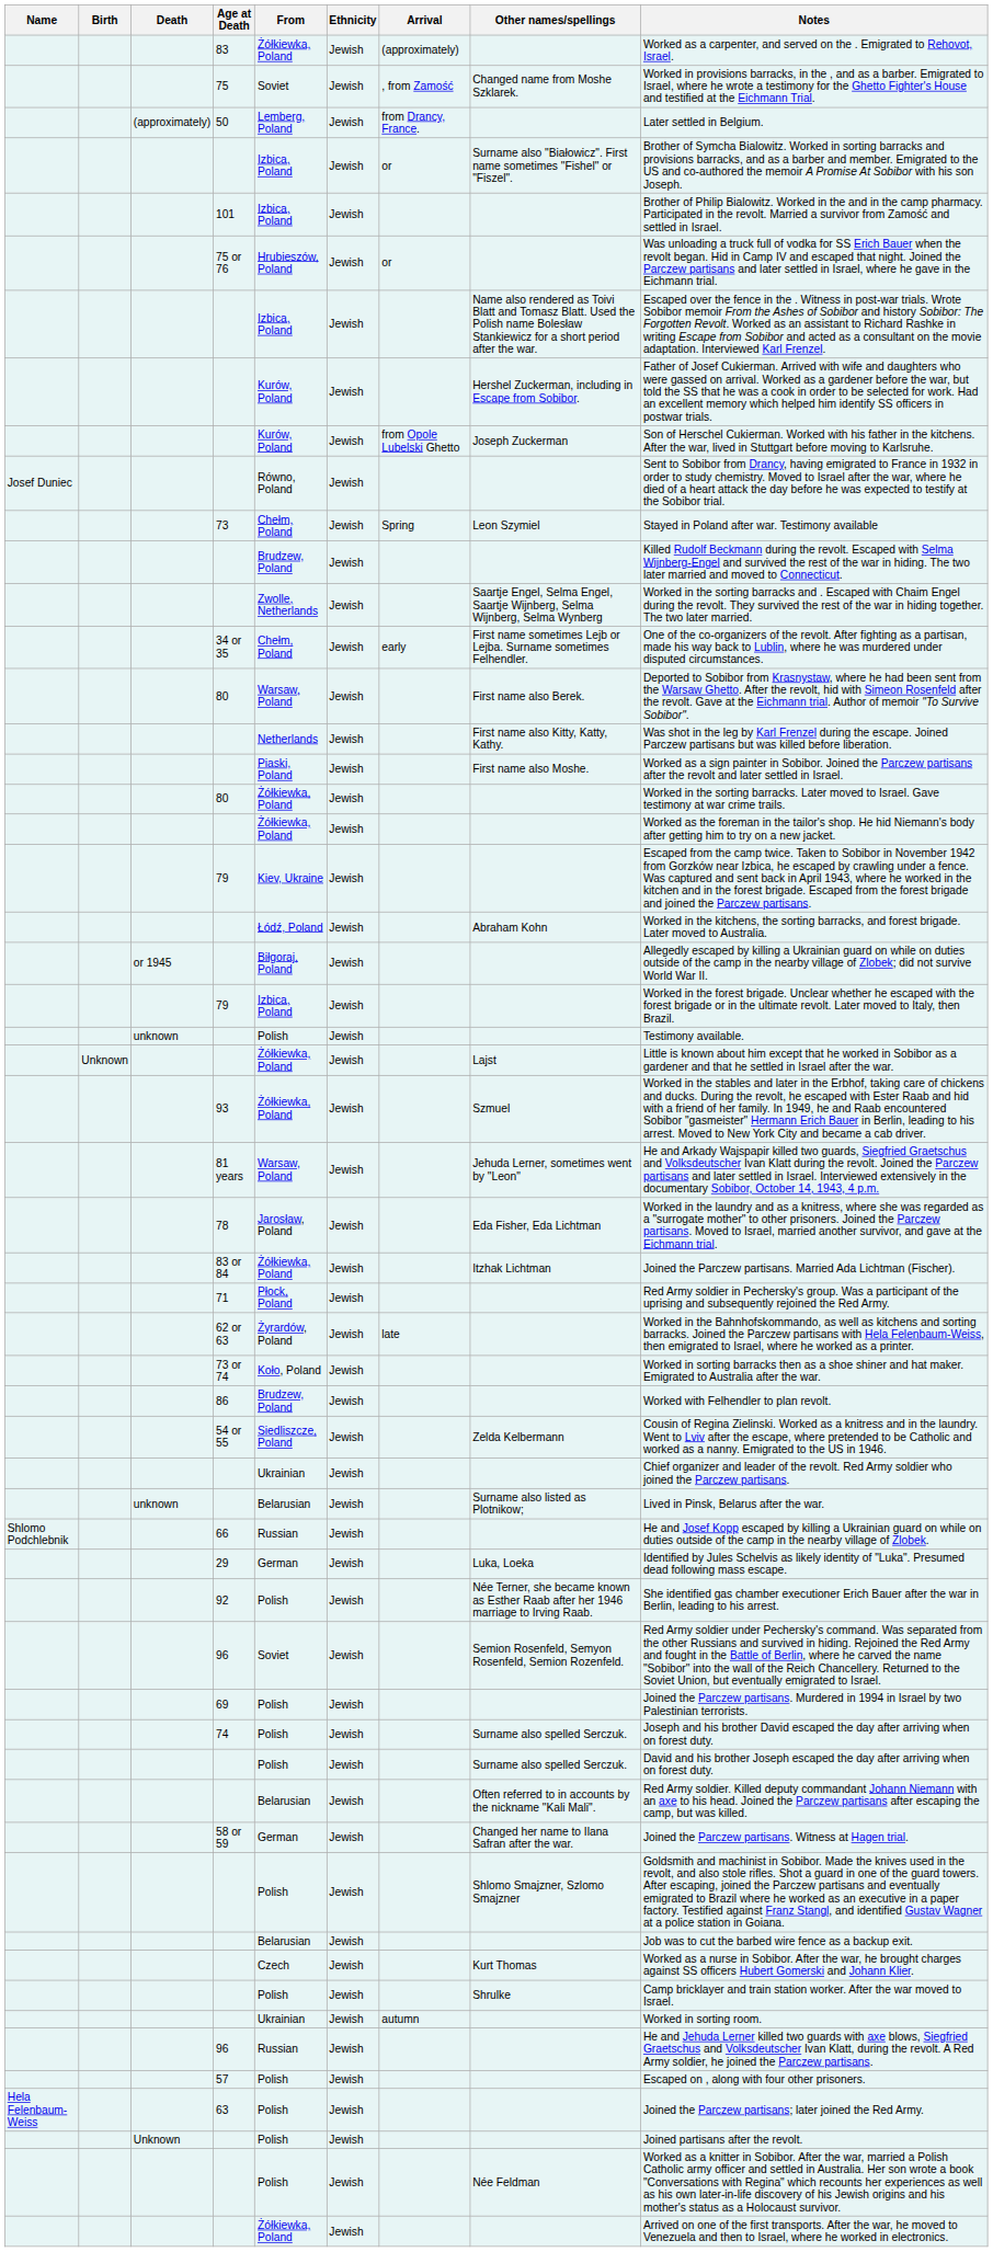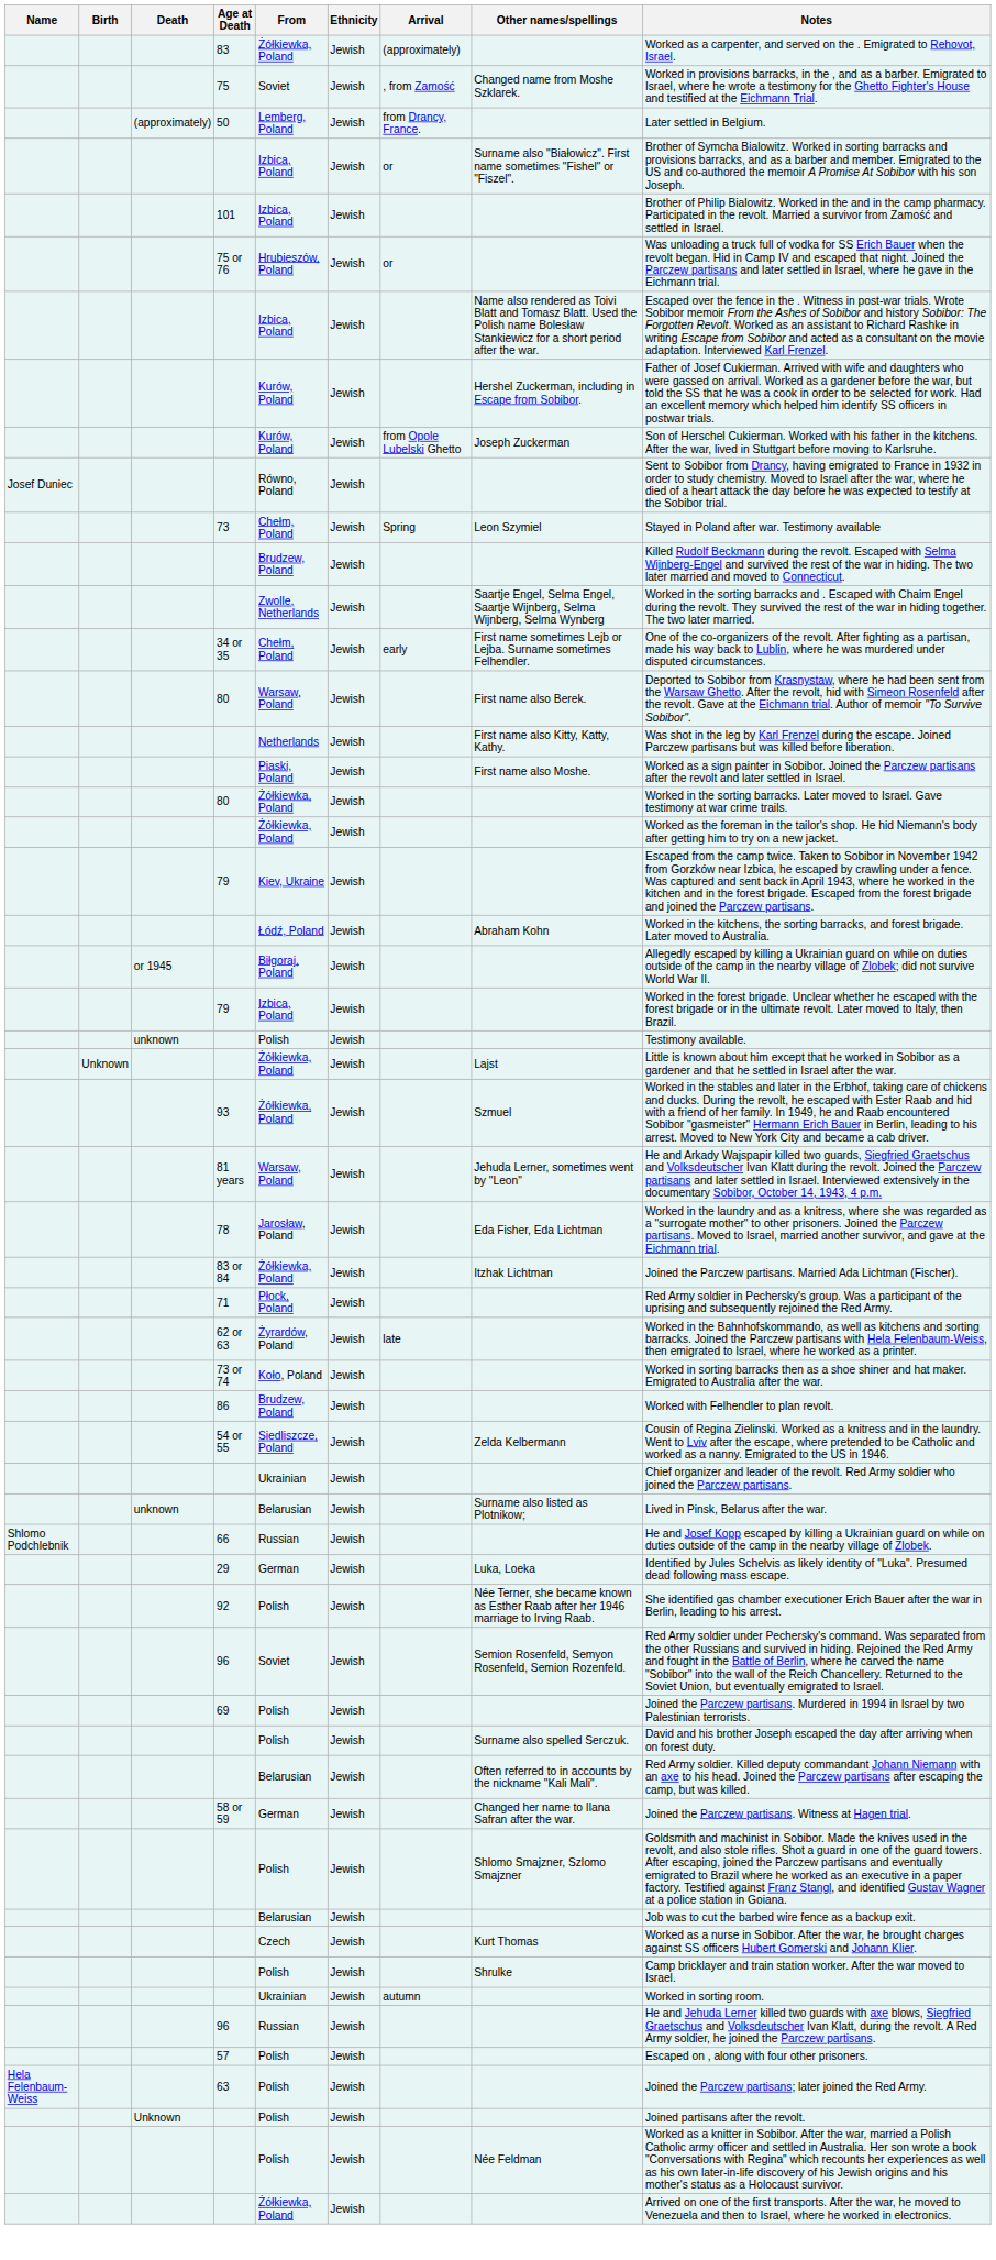 <table class="wikitable sortable" width="100%" style="font-size: 90%;">
 <tr>
 <th>Name</th>
 <th>Birth</th>
 <th>Death</th>
 <th>Age at Death</th>
 <th>From</th>
 <th>Ethnicity</th>
 <th>Arrival</th>
 <th>Other names/spellings</th>
 <th>Notes</th>
 </tr>
 <tr bgcolor=E7F5F5>
 <td></td>
 <td></td>
 <td></td>
 <td>83</td>
 <td><a href='#'>Żółkiewka, Poland</a></td>
 <td>Jewish</td>
 <td> (approximately)</td>
 <td></td>
 <td>Worked as a carpenter, and served on the . Emigrated to <a href='#'>Rehovot, Israel</a>.</td>
 </tr>
 <tr bgcolor=E7F5F5>
 <td></td>
 <td></td>
 <td></td>
 <td>75</td>
 <td>Soviet</td>
 <td>Jewish</td>
 <td>, from <a href='#'>Zamość</a></td>
 <td>Changed name from Moshe Szklarek.</td>
 <td>Worked in provisions barracks, in the , and as a barber. Emigrated to Israel, where he wrote a testimony for the <a href='#'>Ghetto Fighter's House</a> and testified at the <a href='#'>Eichmann Trial</a>.</td>
 </tr>
 <tr bgcolor=E7F5F5>
 <td></td>
 <td></td>
 <td> (approximately)</td>
 <td>50</td>
 <td><a href='#'>Lemberg, Poland</a></td>
 <td>Jewish</td>
 <td> from <a href='#'>Drancy, France</a>.</td>
 <td></td>
 <td>Later settled in Belgium.</td>
 </tr>
 <tr bgcolor=E7F5F5>
 <td></td>
 <td></td>
 <td></td>
 <td></td>
 <td><a href='#'>Izbica, Poland</a></td>
 <td>Jewish</td>
 <td> or </td>
 <td>Surname also "Białowicz". First name sometimes "Fishel" or "Fiszel".</td>
 <td>Brother of Symcha Bialowitz. Worked in sorting barracks and provisions barracks, and as a barber and  member. Emigrated to the US and co-authored the memoir <em>A Promise At Sobibor</em> with his son Joseph.</td>
 </tr>
 <tr bgcolor= E7F5F5>
 <td></td>
 <td></td>
 <td></td>
 <td>101</td>
 <td><a href='#'>Izbica, Poland</a></td>
 <td>Jewish</td>
 <td></td>
 <td></td>
 <td>Brother of Philip Bialowitz. Worked in the  and in the camp pharmacy. Participated in the revolt. Married a survivor from Zamość and settled in Israel.</td>
 </tr>
 <tr bgcolor=E7F5F5>
 <td></td>
 <td></td>
 <td></td>
 <td>75 or 76</td>
 <td><a href='#'>Hrubieszów, Poland</a></td>
 <td>Jewish</td>
 <td> or </td>
 <td></td>
 <td>Was unloading a truck full of vodka for SS <a href='#'>Erich Bauer</a> when the revolt began. Hid in Camp IV and escaped that night. Joined the <a href='#'>Parczew partisans</a> and later settled in Israel, where he gave  in the Eichmann trial.</td>
 </tr>
 <tr bgcolor=E7F5F5>
 <td></td>
 <td></td>
 <td></td>
 <td></td>
 <td><a href='#'>Izbica, Poland</a></td>
 <td>Jewish</td>
 <td></td>
 <td>Name also rendered as Toivi Blatt and Tomasz Blatt. Used the Polish name Bolesław Stankiewicz for a short period after the war.</td>
 <td>Escaped over the fence in the . Witness in post-war trials. Wrote Sobibor memoir <em>From the Ashes of Sobibor</em> and history <em>Sobibor: The Forgotten Revolt</em>. Worked as an assistant to Richard Rashke in writing <em>Escape from Sobibor</em> and acted as a consultant on the movie adaptation. Interviewed <a href='#'>Karl Frenzel</a>.</td>
 </tr>
 <tr bgcolor=E7F5F5>
 <td></td>
 <td></td>
 <td></td>
 <td></td>
 <td><a href='#'>Kurów, Poland</a></td>
 <td>Jewish</td>
 <td></td>
 <td>Hershel Zuckerman, including in <a href='#'>Escape from Sobibor</a>.</td>
 <td>Father of Josef Cukierman. Arrived with wife and daughters who were gassed on arrival. Worked as a gardener before the war, but told the SS that he was a cook in order to be selected for work. Had an excellent memory which helped him identify SS officers in postwar trials.</td>
 </tr>
 <tr bgcolor=E7F5F5>
 <td></td>
 <td></td>
 <td></td>
 <td></td>
 <td><a href='#'>Kurów, Poland</a></td>
 <td>Jewish</td>
 <td> from <a href='#'>Opole Lubelski</a> Ghetto</td>
 <td>Joseph Zuckerman</td>
 <td>Son of Herschel Cukierman. Worked with his father in the kitchens. After the war, lived in Stuttgart before moving to Karlsruhe.</td>
 </tr>
 <tr bgcolor=E7F5F5>
 <td>Josef Duniec</td>
 <td></td>
 <td></td>
 <td></td>
 <td>Równo, Poland</td>
 <td>Jewish</td>
 <td></td>
 <td></td>
 <td>Sent to Sobibor from <a href='#'>Drancy</a>, having emigrated to France in 1932 in order to study chemistry. Moved to Israel after the war, where he died of a heart attack the day before he was expected to testify at the Sobibor trial.</td>
 </tr>
 <tr bgcolor=E7F5F5>
 <td></td>
 <td></td>
 <td></td>
 <td>73</td>
 <td><a href='#'>Chełm, Poland</a></td>
 <td>Jewish</td>
 <td>Spring </td>
 <td>Leon Szymiel</td>
 <td>Stayed in Poland after war. Testimony available </td>
 </tr>
 <tr bgcolor=E7F5F5>
 <td></td>
 <td></td>
 <td></td>
 <td></td>
 <td><a href='#'>Brudzew, Poland</a></td>
 <td>Jewish</td>
 <td></td>
 <td></td>
 <td>Killed  <a href='#'>Rudolf Beckmann</a> during the revolt. Escaped with <a href='#'>Selma Wijnberg-Engel</a> and survived the rest of the war in hiding. The two later married and moved to <a href='#'>Connecticut</a>.</td>
 </tr>
 <tr bgcolor= E7F5F5>
 <td></td>
 <td></td>
 <td></td>
 <td></td>
 <td><a href='#'>Zwolle, Netherlands</a></td>
 <td>Jewish</td>
 <td></td>
 <td>Saartje Engel, Selma Engel, Saartje Wijnberg, Selma Wijnberg, Selma Wynberg</td>
 <td>Worked in the sorting barracks and . Escaped with Chaim Engel during the revolt. They survived the rest of the war in hiding together. The two later married.</td>
 </tr>
 <tr bgcolor=E7F5F5>
 <td></td>
 <td></td>
 <td></td>
 <td>34 or 35</td>
 <td><a href='#'>Chełm, Poland</a></td>
 <td>Jewish</td>
 <td>early </td>
 <td>First name sometimes Lejb or Lejba. Surname sometimes Felhendler.</td>
 <td>One of the co-organizers of the revolt. After fighting as a partisan, made his way back to <a href='#'>Lublin</a>, where he was murdered under disputed circumstances.</td>
 </tr>
 <tr bgcolor=E7F5F5>
 <td></td>
 <td></td>
 <td></td>
 <td>80</td>
 <td><a href='#'>Warsaw, Poland</a></td>
 <td>Jewish</td>
 <td></td>
 <td>First name also Berek.</td>
 <td>Deported to Sobibor from <a href='#'>Krasnystaw</a>, where he had been sent from the <a href='#'>Warsaw Ghetto</a>. After the revolt, hid with <a href='#'>Simeon Rosenfeld</a> after the revolt. Gave  at the <a href='#'>Eichmann trial</a>. Author of memoir <em>"To Survive Sobibor"</em>.</td>
 </tr>
 <tr bgcolor= E7F5F5>
 <td></td>
 <td></td>
 <td></td>
 <td></td>
 <td><a href='#'>Netherlands</a></td>
 <td>Jewish</td>
 <td></td>
 <td>First name also Kitty, Katty, Kathy.</td>
 <td>Was shot in the leg by <a href='#'>Karl Frenzel</a> during the escape. Joined Parczew partisans but was killed before liberation.</td>
 </tr>
 <tr bgcolor= E7F5F5>
 <td></td>
 <td></td>
 <td></td>
 <td></td>
 <td><a href='#'>Piaski, Poland</a></td>
 <td>Jewish</td>
 <td></td>
 <td>First name also Moshe.</td>
 <td>Worked as a sign painter in Sobibor. Joined the <a href='#'>Parczew partisans</a> after the revolt and later settled in Israel.</td>
 </tr>
 <tr bgcolor=E7F5F5>
 <td></td>
 <td></td>
 <td></td>
 <td>80</td>
 <td><a href='#'>Żółkiewka, Poland</a></td>
 <td>Jewish</td>
 <td></td>
 <td></td>
 <td>Worked in the sorting barracks. Later moved to Israel. Gave testimony at war crime trails.</td>
 </tr>
 <tr bgcolor=E7F5F5>
 <td></td>
 <td></td>
 <td></td>
 <td></td>
 <td><a href='#'>Żółkiewka, Poland</a></td>
 <td>Jewish</td>
 <td></td>
 <td></td>
 <td>Worked as the foreman in the tailor's shop. He hid Niemann's body after getting him to try on a new jacket.</td>
 </tr>
 <tr bgcolor=E7F5F5>
 <td></td>
 <td></td>
 <td></td>
 <td>79</td>
 <td><a href='#'>Kiev, Ukraine</a></td>
 <td>Jewish</td>
 <td></td>
 <td></td>
 <td>Escaped from the camp twice. Taken to Sobibor in November 1942 from Gorzków near Izbica, he escaped by crawling under a fence. Was captured and sent back in April 1943, where he worked in the kitchen and in the forest brigade. Escaped from the forest brigade and joined the <a href='#'>Parczew partisans</a>.</td>
 </tr>
 <tr bgcolor=E7F5F5>
 <td></td>
 <td></td>
 <td></td>
 <td></td>
 <td><a href='#'>Łódź, Poland</a></td>
 <td>Jewish</td>
 <td></td>
 <td>Abraham Kohn</td>
 <td>Worked in the kitchens, the sorting barracks, and forest brigade. Later moved to Australia.</td>
 </tr>
 <tr bgcolor= E7F5F5>
 <td></td>
 <td></td>
 <td> or 1945</td>
 <td></td>
 <td><a href='#'>Biłgoraj, Poland</a></td>
 <td>Jewish</td>
 <td></td>
 <td></td>
 <td>Allegedly escaped by killing a Ukrainian guard on  while on duties outside of the camp in the nearby village of <a href='#'>Zlobek</a>; did not survive World War II.</td>
 </tr>
 <tr bgcolor=E7F5F5>
 <td></td>
 <td></td>
 <td></td>
 <td>79</td>
 <td><a href='#'>Izbica, Poland</a></td>
 <td>Jewish</td>
 <td></td>
 <td></td>
 <td>Worked in the forest brigade. Unclear whether he escaped with the forest brigade or in the ultimate revolt. Later moved to Italy, then Brazil.</td>
 </tr>
 <tr bgcolor=E7F5F5>
 <td></td>
 <td></td>
 <td>unknown</td>
 <td></td>
 <td>Polish</td>
 <td>Jewish</td>
 <td></td>
 <td></td>
 <td>Testimony available.</td>
 </tr>
 <tr bgcolor=E7F5F5>
 <td></td>
 <td>Unknown</td>
 <td></td>
 <td></td>
 <td><a href='#'>Żółkiewka, Poland</a></td>
 <td>Jewish</td>
 <td></td>
 <td>Lajst</td>
 <td>Little is known about him except that he worked in Sobibor as a gardener and that he settled in Israel after the war.</td>
 </tr>
 <tr bgcolor=E7F5F5>
 <td></td>
 <td></td>
 <td></td>
 <td>93</td>
 <td><a href='#'>Żółkiewka, Poland</a></td>
 <td>Jewish</td>
 <td></td>
 <td>Szmuel</td>
 <td>Worked in the stables and later in the Erbhof, taking care of chickens and ducks. During the revolt, he escaped with Ester Raab and hid with a friend of her family. In 1949, he and Raab encountered Sobibor "gasmeister" <a href='#'>Hermann Erich Bauer</a> in Berlin, leading to his arrest. Moved to New York City and became a cab driver.</td>
 </tr>
 <tr bgcolor= E7F5F5>
 <td></td>
 <td></td>
 <td></td>
 <td>81 years</td>
 <td><a href='#'>Warsaw, Poland</a></td>
 <td>Jewish</td>
 <td></td>
 <td>Jehuda Lerner, sometimes went by "Leon"</td>
 <td>He and Arkady Wajspapir killed two guards,  <a href='#'>Siegfried Graetschus</a> and <a href='#'>Volksdeutscher</a> Ivan Klatt during the revolt. Joined the <a href='#'>Parczew partisans</a> and later settled in Israel. Interviewed extensively in the documentary <a href='#'>Sobibor, October 14, 1943, 4 p.m.</a></td>
 </tr>
 <tr bgcolor= E7F5F5>
 <td></td>
 <td></td>
 <td></td>
 <td>78</td>
 <td><a href='#'>Jarosław</a>, Poland</td>
 <td>Jewish</td>
 <td></td>
 <td>Eda Fisher, Eda Lichtman</td>
 <td>Worked in the laundry and as a knitress, where she was regarded as a "surrogate mother" to other prisoners. Joined the <a href='#'>Parczew partisans</a>. Moved to Israel, married another survivor, and gave  at the <a href='#'>Eichmann trial</a>.</td>
 </tr>
 <tr bgcolor=E7F5F5>
 <td></td>
 <td></td>
 <td></td>
 <td>83 or 84</td>
 <td><a href='#'>Żółkiewka, Poland</a></td>
 <td>Jewish</td>
 <td></td>
 <td>Itzhak Lichtman</td>
 <td>Joined the Parczew partisans. Married Ada Lichtman (Fischer).</td>
 </tr>
 <tr bgcolor=E7F5F5>
 <td></td>
 <td></td>
 <td></td>
 <td>71</td>
 <td><a href='#'>Płock, Poland</a></td>
 <td>Jewish</td>
 <td></td>
 <td></td>
 <td>Red Army soldier in Pechersky's group. Was a participant of the uprising and subsequently rejoined the Red Army.</td>
 </tr>
 <tr bgcolor=E7F5F5>
 <td></td>
 <td></td>
 <td></td>
 <td>62 or 63</td>
 <td><a href='#'>Żyrardów</a>, Poland</td>
 <td>Jewish</td>
 <td>late </td>
 <td></td>
 <td>Worked in the Bahnhofskommando, as well as kitchens and sorting barracks. Joined the Parczew partisans with <a href='#'>Hela Felenbaum-Weiss</a>, then emigrated to Israel, where he worked as a printer.</td>
 </tr>
 <tr bgcolor= E7F5F5>
 <td></td>
 <td></td>
 <td></td>
 <td>73 or 74</td>
 <td><a href='#'>Koło</a>, Poland</td>
 <td>Jewish</td>
 <td></td>
 <td></td>
 <td>Worked in sorting barracks then as a shoe shiner and hat maker. Emigrated to Australia after the war.</td>
 </tr>
 <tr bgcolor=E7F5F5>
 <td></td>
 <td></td>
 <td></td>
 <td>86</td>
 <td><a href='#'>Brudzew, Poland</a></td>
 <td>Jewish</td>
 <td></td>
 <td></td>
 <td>Worked with Felhendler to plan revolt.</td>
 </tr>
 <tr bgcolor= E7F5F5>
 <td></td>
 <td></td>
 <td></td>
 <td>54 or 55</td>
 <td><a href='#'>Siedliszcze, Poland</a></td>
 <td>Jewish</td>
 <td></td>
 <td>Zelda Kelbermann</td>
 <td>Cousin of Regina Zielinski. Worked as a knitress and in the laundry. Went to <a href='#'>Lviv</a> after the escape, where pretended to be Catholic and worked as a nanny. Emigrated to the US in 1946.</td>
 </tr>
 <tr bgcolor=E7F5F5>
 <td></td>
 <td></td>
 <td></td>
 <td></td>
 <td>Ukrainian</td>
 <td>Jewish</td>
 <td></td>
 <td></td>
 <td>Chief organizer and leader of the revolt. Red Army soldier who joined the <a href='#'>Parczew partisans</a>.</td>
 </tr>
 <tr bgcolor=E7F5F5>
 <td></td>
 <td></td>
 <td>unknown</td>
 <td></td>
 <td>Belarusian</td>
 <td>Jewish</td>
 <td></td>
 <td>Surname also listed as Plotnikow;</td>
 <td>Lived in Pinsk, Belarus after the war.</td>
 </tr>
 <tr bgcolor=E7F5F5>
 <td>Shlomo Podchlebnik</td>
 <td></td>
 <td></td>
 <td>66</td>
 <td>Russian</td>
 <td>Jewish</td>
 <td></td>
 <td></td>
 <td>He and <a href='#'>Josef Kopp</a> escaped by killing a Ukrainian guard on  while on duties outside of the camp in the nearby village of <a href='#'>Zlobek</a>.</td>
 </tr>
 <tr bgcolor= E7F5F5>
 <td></td>
 <td></td>
 <td></td>
 <td>29</td>
 <td>German</td>
 <td>Jewish</td>
 <td></td>
 <td>Luka, Loeka</td>
 <td>Identified by Jules Schelvis as likely identity of "Luka". Presumed dead following mass escape.</td>
 </tr>
 <tr bgcolor= E7F5F5>
 <td></td>
 <td></td>
 <td></td>
 <td>92</td>
 <td>Polish</td>
 <td>Jewish</td>
 <td></td>
 <td>Née Terner, she became known as Esther Raab after her 1946 marriage to Irving Raab.</td>
 <td>She identified gas chamber executioner Erich Bauer after the war in Berlin, leading to his arrest.</td>
 </tr>
 <tr bgcolor= E7F5F5>
 <td></td>
 <td></td>
 <td></td>
 <td>96</td>
 <td>Soviet</td>
 <td>Jewish</td>
 <td></td>
 <td>Semion Rosenfeld, Semyon Rosenfeld, Semion Rozenfeld.</td>
 <td>Red Army soldier under Pechersky's command. Was separated from the other Russians and survived in hiding. Rejoined the Red Army and fought in the <a href='#'>Battle of Berlin</a>, where he carved the name "Sobibor" into the wall of the Reich Chancellery. Returned to the Soviet Union, but eventually emigrated to Israel.</td>
 </tr>
 <tr bgcolor=E7F5F5>
 <td></td>
 <td></td>
 <td></td>
 <td>69</td>
 <td>Polish</td>
 <td>Jewish</td>
 <td></td>
 <td></td>
 <td>Joined the <a href='#'>Parczew partisans</a>. Murdered in 1994 in Israel by two Palestinian terrorists.</td>
 </tr>
 <tr bgcolor=E7F5F5>
 <td></td>
 <td></td>
 <td></td>
-<td>74</td>
-<td>Polish</td>
-<td>Jewish</td>
-<td></td>
-<td>Surname also spelled Serczuk.</td>
-<td>Joseph and his brother David escaped the day after arriving when on forest duty.</td>
-</tr>
-<tr bgcolor=E7F5F5>
-<td></td>
-<td></td>
-<td></td>
 <td></td>
 <td>Polish</td>
 <td>Jewish</td>
 <td></td>
 <td>Surname also spelled Serczuk.</td>
 <td>David and his brother Joseph escaped the day after arriving when on forest duty.</td>
 </tr>
 <tr bgcolor= E7F5F5>
 <td></td>
 <td></td>
 <td></td>
 <td></td>
 <td>Belarusian</td>
 <td>Jewish</td>
 <td></td>
 <td>Often referred to in accounts by the nickname "Kali Mali".</td>
 <td>Red Army soldier. Killed deputy commandant <a href='#'>Johann Niemann</a> with an <a href='#'>axe</a> to his head. Joined the <a href='#'>Parczew partisans</a> after escaping the camp, but was killed.</td>
 </tr>
 <tr bgcolor= E7F5F5>
 <td></td>
 <td></td>
 <td></td>
 <td>58 or 59</td>
 <td>German</td>
 <td>Jewish</td>
 <td></td>
 <td>Changed her name to Ilana Safran after the war.</td>
 <td>Joined the <a href='#'>Parczew partisans</a>. Witness at <a href='#'>Hagen trial</a>.</td>
 </tr>
 <tr bgcolor=E7F5F5>
 <td></td>
 <td></td>
 <td></td>
 <td></td>
 <td>Polish</td>
 <td>Jewish</td>
 <td></td>
 <td>Shlomo Smajzner, Szlomo Smajzner</td>
 <td>Goldsmith and machinist in Sobibor. Made the knives used in the revolt, and also stole rifles. Shot a guard in one of the guard towers. After escaping, joined the Parczew partisans and eventually emigrated to Brazil where he worked as an executive in a paper factory. Testified against <a href='#'>Franz Stangl</a>, and identified <a href='#'>Gustav Wagner</a> at a police station in Goiana.</td>
 </tr>
 <tr bgcolor=E7F5F5>
 <td></td>
 <td></td>
 <td></td>
 <td></td>
 <td>Belarusian</td>
 <td>Jewish</td>
 <td></td>
 <td></td>
 <td>Job was to cut the barbed wire fence as a backup exit.</td>
 </tr>
 <tr bgcolor= E7F5F5>
 <td></td>
 <td></td>
 <td></td>
 <td></td>
 <td>Czech</td>
 <td>Jewish</td>
 <td></td>
 <td>Kurt Thomas</td>
 <td>Worked as a nurse in Sobibor. After the war, he brought charges against SS officers <a href='#'>Hubert Gomerski</a> and <a href='#'>Johann Klier</a>.</td>
 </tr>
 <tr bgcolor=E7F5F5>
 <td></td>
 <td></td>
 <td></td>
 <td></td>
 <td>Polish</td>
 <td>Jewish</td>
 <td></td>
 <td>Shrulke</td>
 <td>Camp bricklayer and  train station worker. After the war moved to Israel.</td>
 </tr>
 <tr bgcolor=E7F5F5>
 <td></td>
 <td></td>
 <td></td>
 <td></td>
 <td>Ukrainian</td>
 <td>Jewish</td>
 <td>autumn </td>
 <td></td>
 <td>Worked in sorting room.</td>
 </tr>
 <tr bgcolor=E7F5F5>
 <td></td>
 <td></td>
 <td></td>
 <td>96</td>
 <td>Russian</td>
 <td>Jewish</td>
 <td></td>
 <td></td>
 <td>He and <a href='#'>Jehuda Lerner</a> killed two guards with <a href='#'>axe</a> blows,  <a href='#'>Siegfried Graetschus</a> and <a href='#'>Volksdeutscher</a> Ivan Klatt, during the revolt. A Red Army soldier, he joined the <a href='#'>Parczew partisans</a>.</td>
 </tr>
 <tr bgcolor= E7F5F5>
 <td></td>
 <td></td>
 <td></td>
 <td>57</td>
 <td>Polish</td>
 <td>Jewish</td>
 <td></td>
 <td></td>
 <td>Escaped on , along with four other prisoners.</td>
 </tr>
 <tr bgcolor= E7F5F5>
 <td><a href='#'>Hela Felenbaum-Weiss</a></td>
 <td></td>
 <td></td>
 <td>63</td>
 <td>Polish</td>
 <td>Jewish</td>
 <td></td>
 <td></td>
 <td>Joined the <a href='#'>Parczew partisans</a>; later joined the Red Army.</td>
 </tr>
 <tr bgcolor=E7F5F5>
 <td></td>
 <td></td>
 <td>Unknown</td>
 <td></td>
 <td>Polish</td>
 <td>Jewish</td>
 <td></td>
 <td></td>
 <td>Joined partisans after the revolt.</td>
 </tr>
 <tr bgcolor= E7F5F5>
 <td></td>
 <td></td>
 <td></td>
 <td></td>
 <td>Polish</td>
 <td>Jewish</td>
 <td></td>
 <td>Née Feldman</td>
 <td>Worked as a knitter in Sobibor. After the war, married a Polish Catholic army officer and settled in Australia. Her son wrote a book "Conversations with Regina" which recounts her experiences as well as his own later-in-life discovery of his Jewish origins and his mother's status as a Holocaust survivor.</td>
 </tr>
 <tr bgcolor=E7F5F5>
 <td></td>
 <td></td>
 <td></td>
 <td></td>
 <td><a href='#'>Żółkiewka, Poland</a></td>
 <td>Jewish</td>
 <td></td>
 <td></td>
 <td>Arrived on one of the first transports. After the war, he moved to Venezuela and then to Israel, where he worked in electronics.</td>
 </tr>
 </table>
